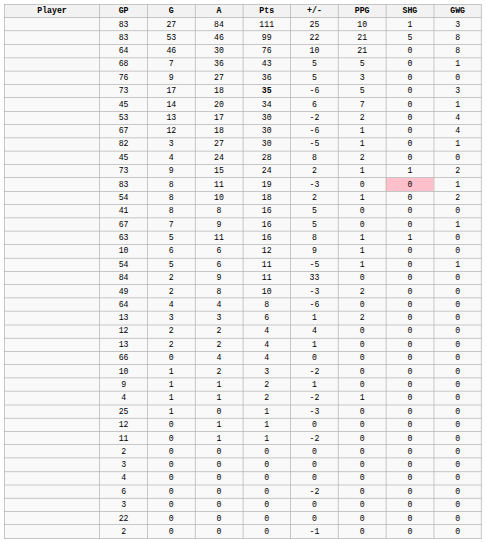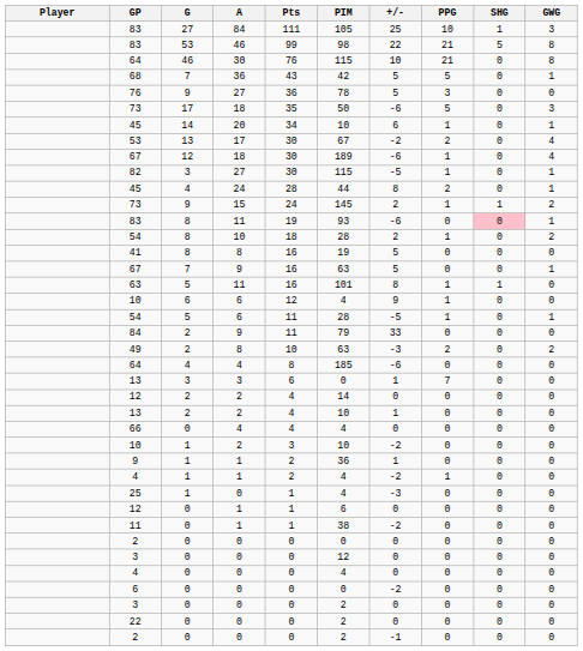 <table class="wikitable sortable" width="60%">
 <tr ALIGN="center">
 <th bgcolor="#DDDDFF" width="10%">Player</th>
 <th bgcolor="#DDDDFF" width="5%" title="Games played">GP</th>
 <th bgcolor="#DDDDFF" width="5%" title="Goals">G</th>
 <th bgcolor="#DDDDFF" width="5%" title="Assists">A</th>
 <th bgcolor="#DDDDFF" width="5%" title="Points">Pts</th>
+<th bgcolor="#DDDDFF" width="5%" title="Penalties in Minutes">PIM</th>
 <th bgcolor="#DDDDFF" width="5%" title="Plus/Minus">+/-</th>
 <th bgcolor="#DDDDFF" width="5%" title="Power Play Goals">PPG</th>
 <th bgcolor="#DDDDFF" width="5%" title="Short-handed Goals">SHG</th>
 <th bgcolor="#DDDDFF" width="5%" title="Game-winning Goals">GWG</th>
 </tr>
 <tr align="center">
 <td align="right"></td>
 <td>83</td>
 <td>27</td>
 <td>84</td>
 <td>111</td>
+<td>105</td>
 <td>25</td>
 <td>10</td>
 <td>1</td>
 <td>3</td>
 </tr>
 <tr align="center">
 <td align="right"></td>
 <td>83</td>
 <td>53</td>
 <td>46</td>
 <td>99</td>
+<td>98</td>
 <td>22</td>
 <td>21</td>
 <td>5</td>
 <td>8</td>
 </tr>
 <tr align="center">
 <td align="right"></td>
 <td>64</td>
 <td>46</td>
 <td>30</td>
 <td>76</td>
+<td>115</td>
 <td>10</td>
 <td>21</td>
 <td>0</td>
 <td>8</td>
 </tr>
 <tr align="center">
 <td align="right"></td>
 <td>68</td>
 <td>7</td>
 <td>36</td>
 <td>43</td>
+<td>42</td>
 <td>5</td>
 <td>5</td>
 <td>0</td>
 <td>1</td>
 </tr>
 <tr align="center">
 <td align="right"></td>
 <td>76</td>
 <td>9</td>
 <td>27</td>
 <td>36</td>
+<td>78</td>
 <td>5</td>
 <td>3</td>
 <td>0</td>
 <td>0</td>
 </tr>
 <tr align="center">
 <td align="right"></td>
 <td>73</td>
 <td>17</td>
 <td>18</td>
-<td><strong>35</strong></td>
+<td>35</td>
+<td>50</td>
 <td>-6</td>
 <td>5</td>
 <td>0</td>
 <td>3</td>
 </tr>
 <tr align="center">
 <td align="right"></td>
 <td>45</td>
 <td>14</td>
 <td>20</td>
 <td>34</td>
+<td>10</td>
 <td>6</td>
-<td>7</td>
+<td>1</td>
 <td>0</td>
 <td>1</td>
 </tr>
 <tr align="center">
 <td align="right"></td>
 <td>53</td>
 <td>13</td>
 <td>17</td>
 <td>30</td>
+<td>67</td>
 <td>-2</td>
 <td>2</td>
 <td>0</td>
 <td>4</td>
 </tr>
 <tr align="center">
 <td align="right"></td>
 <td>67</td>
 <td>12</td>
 <td>18</td>
 <td>30</td>
+<td>189</td>
 <td>-6</td>
 <td>1</td>
 <td>0</td>
 <td>4</td>
 </tr>
 <tr align="center">
 <td align="right"></td>
 <td>82</td>
 <td>3</td>
 <td>27</td>
 <td>30</td>
+<td>115</td>
 <td>-5</td>
 <td>1</td>
 <td>0</td>
 <td>1</td>
 </tr>
 <tr align="center">
 <td align="right"></td>
 <td>45</td>
 <td>4</td>
 <td>24</td>
 <td>28</td>
+<td>44</td>
 <td>8</td>
 <td>2</td>
 <td>0</td>
-<td>0</td>
+<td>1</td>
 </tr>
 <tr align="center">
 <td align="right"></td>
 <td>73</td>
 <td>9</td>
 <td>15</td>
 <td>24</td>
+<td>145</td>
 <td>2</td>
 <td>1</td>
 <td>1</td>
 <td>2</td>
 </tr>
 <tr align="center">
 <td align="right"></td>
 <td>83</td>
 <td>8</td>
 <td>11</td>
 <td>19</td>
-<td>-3</td>
+<td>93</td>
+<td>-6</td>
 <td>0</td>
 <td style="background: pink;">0</td>
 <td>1</td>
 </tr>
 <tr align="center">
 <td align="right"></td>
 <td>54</td>
 <td>8</td>
 <td>10</td>
 <td>18</td>
+<td>28</td>
 <td>2</td>
 <td>1</td>
 <td>0</td>
 <td>2</td>
 </tr>
 <tr align="center">
 <td align="right"></td>
 <td>41</td>
 <td>8</td>
 <td>8</td>
 <td>16</td>
+<td>19</td>
 <td>5</td>
 <td>0</td>
 <td>0</td>
 <td>0</td>
 </tr>
 <tr align="center">
 <td align="right"></td>
 <td>67</td>
 <td>7</td>
 <td>9</td>
 <td>16</td>
+<td>63</td>
 <td>5</td>
 <td>0</td>
 <td>0</td>
 <td>1</td>
 </tr>
 <tr align="center">
 <td align="right"></td>
 <td>63</td>
 <td>5</td>
 <td>11</td>
 <td>16</td>
+<td>101</td>
 <td>8</td>
 <td>1</td>
 <td>1</td>
 <td>0</td>
 </tr>
 <tr align="center">
 <td align="right"></td>
 <td>10</td>
 <td>6</td>
 <td>6</td>
 <td>12</td>
+<td>4</td>
 <td>9</td>
 <td>1</td>
 <td>0</td>
 <td>0</td>
 </tr>
 <tr align="center">
 <td align="right"></td>
 <td>54</td>
 <td>5</td>
 <td>6</td>
 <td>11</td>
+<td>28</td>
 <td>-5</td>
 <td>1</td>
 <td>0</td>
 <td>1</td>
 </tr>
 <tr align="center">
 <td align="right"></td>
 <td>84</td>
 <td>2</td>
 <td>9</td>
 <td>11</td>
+<td>79</td>
 <td>33</td>
 <td>0</td>
 <td>0</td>
 <td>0</td>
 </tr>
 <tr align="center">
 <td align="right"></td>
 <td>49</td>
 <td>2</td>
 <td>8</td>
 <td>10</td>
+<td>63</td>
 <td>-3</td>
 <td>2</td>
 <td>0</td>
-<td>0</td>
+<td>2</td>
 </tr>
 <tr align="center">
 <td align="right"></td>
 <td>64</td>
 <td>4</td>
 <td>4</td>
 <td>8</td>
+<td>185</td>
 <td>-6</td>
 <td>0</td>
 <td>0</td>
 <td>0</td>
 </tr>
 <tr align="center">
 <td align="right"></td>
 <td>13</td>
 <td>3</td>
 <td>3</td>
 <td>6</td>
+<td>0</td>
 <td>1</td>
-<td>2</td>
+<td>7</td>
 <td>0</td>
 <td>0</td>
 </tr>
 <tr align="center">
 <td align="right"></td>
 <td>12</td>
 <td>2</td>
 <td>2</td>
 <td>4</td>
-<td>4</td>
+<td>14</td>
+<td>0</td>
 <td>0</td>
 <td>0</td>
 <td>0</td>
 </tr>
 <tr align="center">
 <td align="right"></td>
 <td>13</td>
 <td>2</td>
 <td>2</td>
 <td>4</td>
+<td>10</td>
 <td>1</td>
 <td>0</td>
 <td>0</td>
 <td>0</td>
 </tr>
 <tr align="center">
 <td align="right"></td>
 <td>66</td>
 <td>0</td>
+<td>4</td>
 <td>4</td>
 <td>4</td>
 <td>0</td>
 <td>0</td>
 <td>0</td>
 <td>0</td>
 </tr>
 <tr align="center">
 <td align="right"></td>
 <td>10</td>
 <td>1</td>
 <td>2</td>
 <td>3</td>
+<td>10</td>
 <td>-2</td>
 <td>0</td>
 <td>0</td>
 <td>0</td>
 </tr>
 <tr align="center">
 <td align="right"></td>
 <td>9</td>
 <td>1</td>
 <td>1</td>
 <td>2</td>
+<td>36</td>
 <td>1</td>
 <td>0</td>
 <td>0</td>
 <td>0</td>
 </tr>
 <tr align="center">
 <td align="right"></td>
 <td>4</td>
 <td>1</td>
 <td>1</td>
 <td>2</td>
+<td>4</td>
 <td>-2</td>
 <td>1</td>
 <td>0</td>
 <td>0</td>
 </tr>
 <tr align="center">
 <td align="right"></td>
 <td>25</td>
 <td>1</td>
 <td>0</td>
 <td>1</td>
+<td>4</td>
 <td>-3</td>
 <td>0</td>
 <td>0</td>
 <td>0</td>
 </tr>
 <tr align="center">
 <td align="right"></td>
 <td>12</td>
 <td>0</td>
 <td>1</td>
 <td>1</td>
+<td>6</td>
 <td>0</td>
 <td>0</td>
 <td>0</td>
 <td>0</td>
 </tr>
 <tr align="center">
 <td align="right"></td>
 <td>11</td>
 <td>0</td>
 <td>1</td>
 <td>1</td>
+<td>38</td>
 <td>-2</td>
 <td>0</td>
 <td>0</td>
 <td>0</td>
 </tr>
 <tr align="center">
 <td align="right"></td>
 <td>2</td>
 <td>0</td>
 <td>0</td>
 <td>0</td>
 <td>0</td>
 <td>0</td>
 <td>0</td>
 <td>0</td>
+<td>0</td>
 </tr>
 <tr align="center">
 <td align="right"></td>
 <td>3</td>
 <td>0</td>
 <td>0</td>
 <td>0</td>
+<td>12</td>
 <td>0</td>
 <td>0</td>
 <td>0</td>
 <td>0</td>
 </tr>
 <tr align="center">
 <td align="right"></td>
 <td>4</td>
 <td>0</td>
 <td>0</td>
 <td>0</td>
+<td>4</td>
 <td>0</td>
 <td>0</td>
 <td>0</td>
 <td>0</td>
 </tr>
 <tr align="center">
 <td align="right"></td>
 <td>6</td>
+<td>0</td>
 <td>0</td>
 <td>0</td>
 <td>0</td>
 <td>-2</td>
 <td>0</td>
 <td>0</td>
 <td>0</td>
 </tr>
 <tr align="center">
 <td align="right"></td>
 <td>3</td>
 <td>0</td>
 <td>0</td>
 <td>0</td>
+<td>2</td>
 <td>0</td>
 <td>0</td>
 <td>0</td>
 <td>0</td>
 </tr>
 <tr align="center">
 <td align="right"></td>
 <td>22</td>
 <td>0</td>
 <td>0</td>
 <td>0</td>
+<td>2</td>
 <td>0</td>
 <td>0</td>
 <td>0</td>
 <td>0</td>
 </tr>
 <tr align="center">
 <td align="right"></td>
 <td>2</td>
 <td>0</td>
 <td>0</td>
 <td>0</td>
+<td>2</td>
 <td>-1</td>
 <td>0</td>
 <td>0</td>
 <td>0</td>
 </tr>
 </table>
